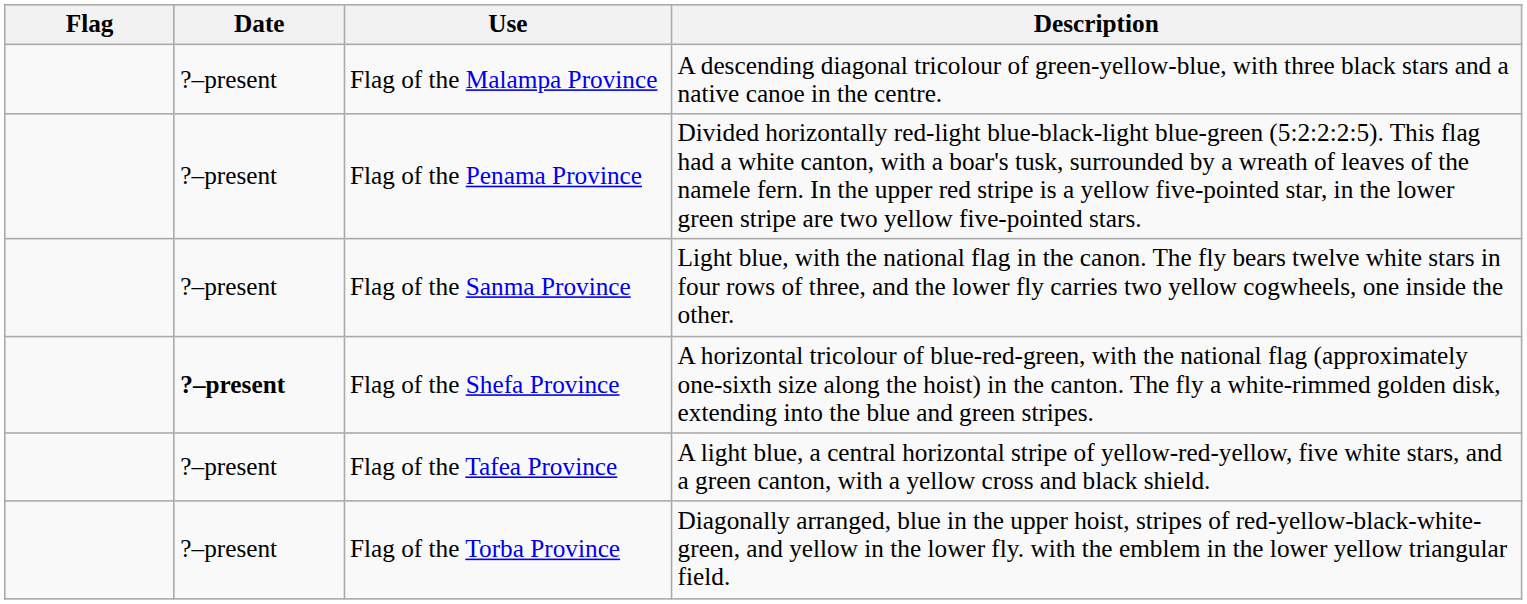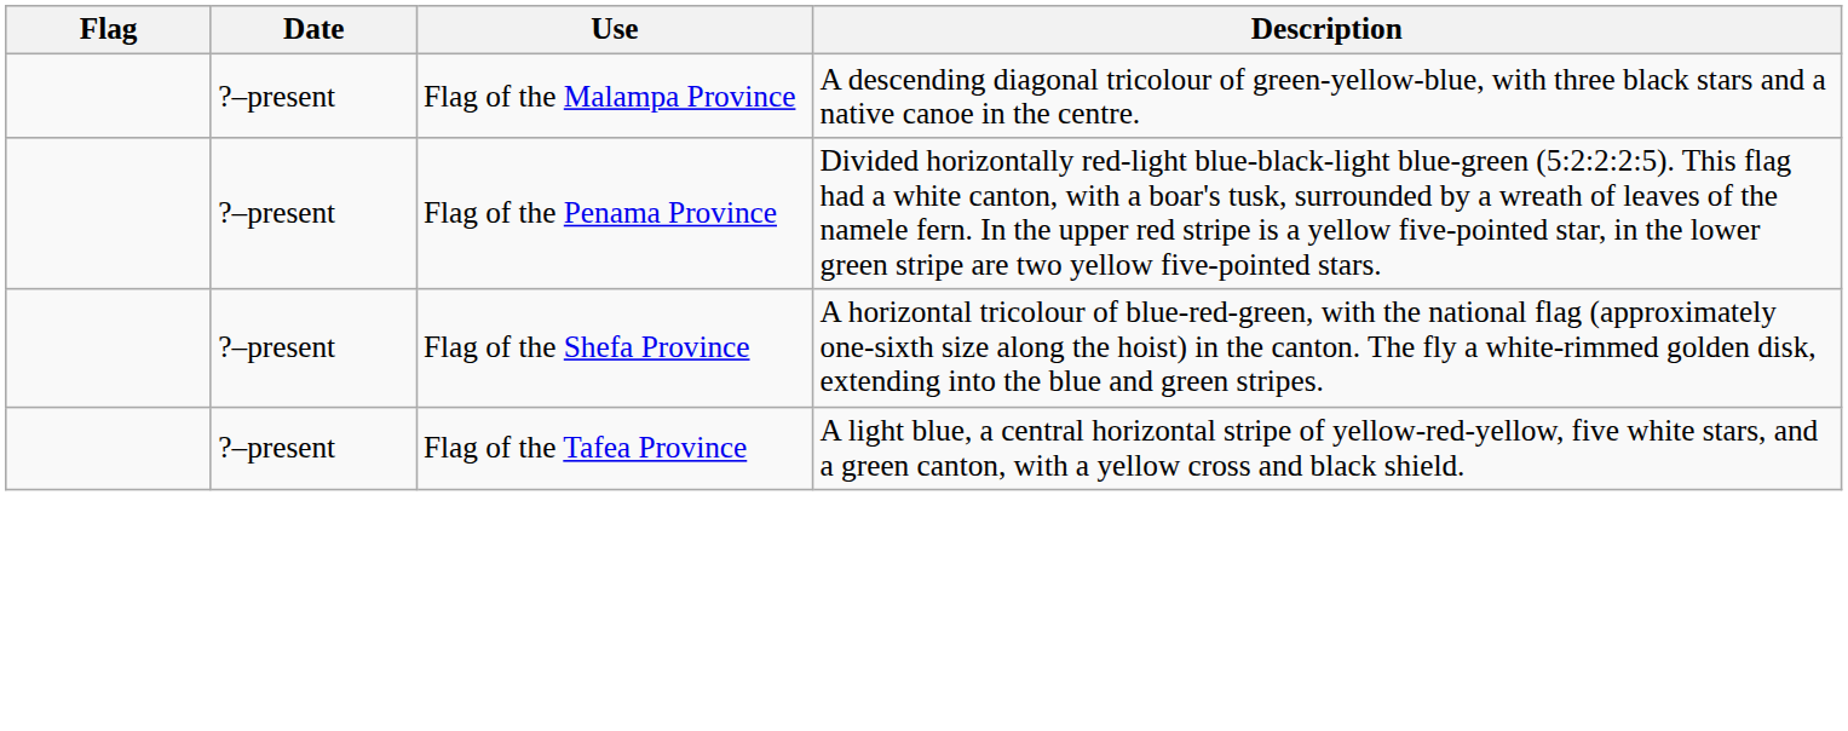 <table class="wikitable">
 <tr>
 <th style="width:100px;">Flag</th>
 <th style="width:100px;">Date</th>
 <th style="width:200px;">Use</th>
 <th style="width:530px;">Description</th>
 </tr>
 <tr>
 <td></td>
 <td>?–present</td>
 <td>Flag of the <a href='#'>Malampa Province</a></td>
 <td>A descending diagonal tricolour of green-yellow-blue, with three black stars and a native canoe in the centre.</td>
 </tr>
 <tr>
 <td></td>
 <td>?–present</td>
 <td>Flag of the <a href='#'>Penama Province</a></td>
 <td>Divided horizontally red-light blue-black-light blue-green (5:2:2:2:5). This flag had a white canton, with a boar's tusk, surrounded by a wreath of leaves of the namele fern. In the upper red stripe is a yellow five-pointed star, in the lower green stripe are two yellow five-pointed stars.</td>
 </tr>
 <tr>
 <td></td>
 <td>?–present</td>
-<td>Flag of the <a href='#'>Sanma Province</a></td>
-<td>Light blue, with the national flag in the canon. The fly bears twelve white stars in four rows of three, and the lower fly carries two yellow cogwheels, one inside the other.</td>
-</tr>
-<tr>
-<td></td>
-<td><strong>?–present</strong></td>
 <td>Flag of the <a href='#'>Shefa Province</a></td>
 <td>A horizontal tricolour of blue-red-green, with the national flag (approximately one-sixth size along the hoist) in the canton. The fly a white-rimmed golden disk, extending into the blue and green stripes.</td>
 </tr>
 <tr>
 <td></td>
 <td>?–present</td>
 <td>Flag of the <a href='#'>Tafea Province</a></td>
 <td>A light blue, a central horizontal stripe of yellow-red-yellow, five white stars, and a green canton, with a yellow cross and black shield.</td>
 </tr>
-<tr>
-<td></td>
-<td>?–present</td>
-<td>Flag of the <a href='#'>Torba Province</a></td>
-<td>Diagonally arranged, blue in the upper hoist, stripes of red-yellow-black-white-green, and yellow in the lower fly. with the emblem in the lower yellow triangular field.</td>
-</tr>
 </table>
